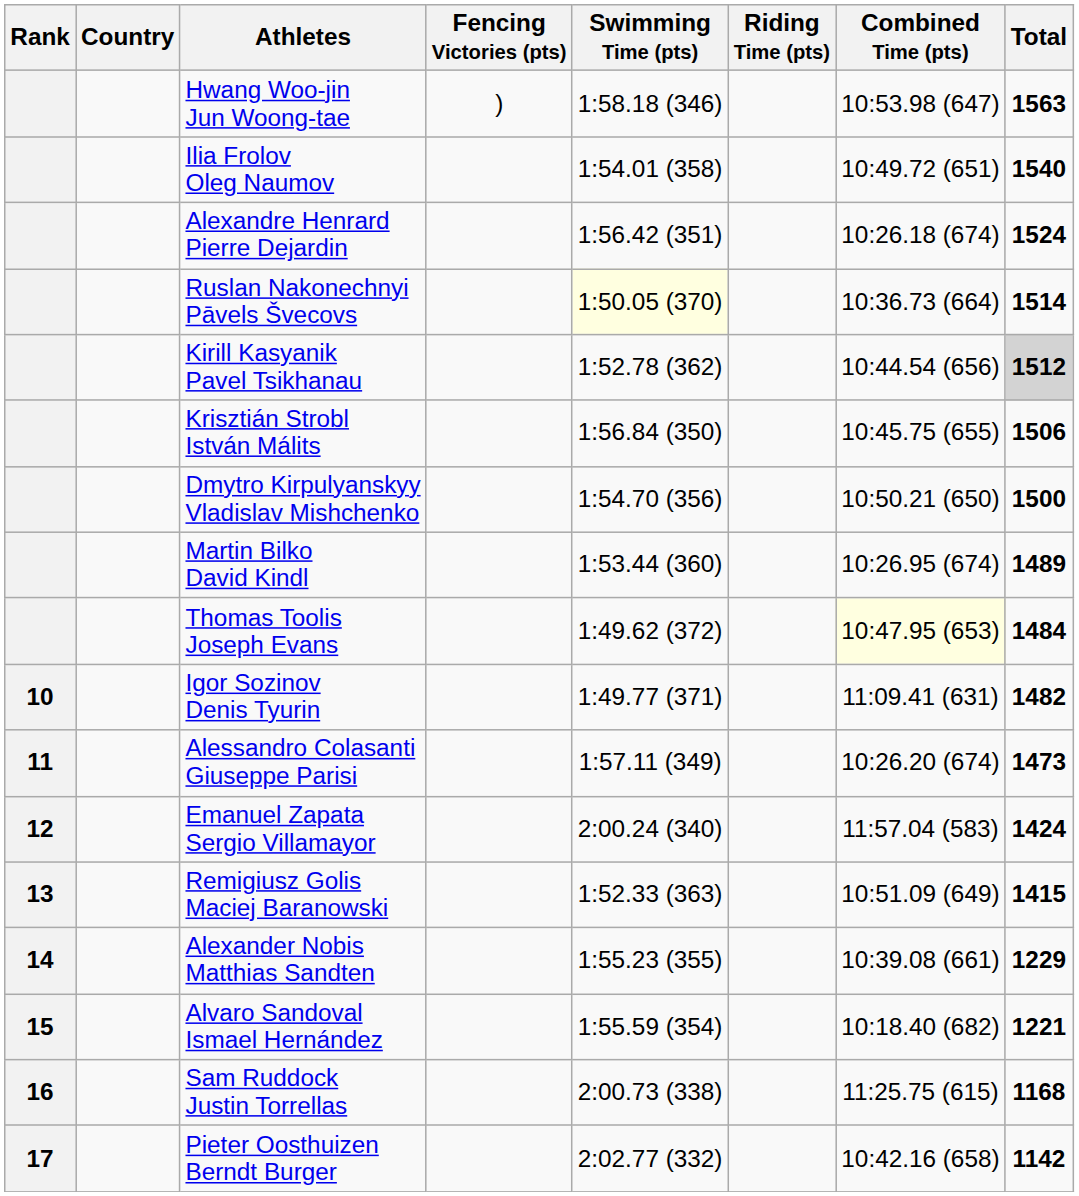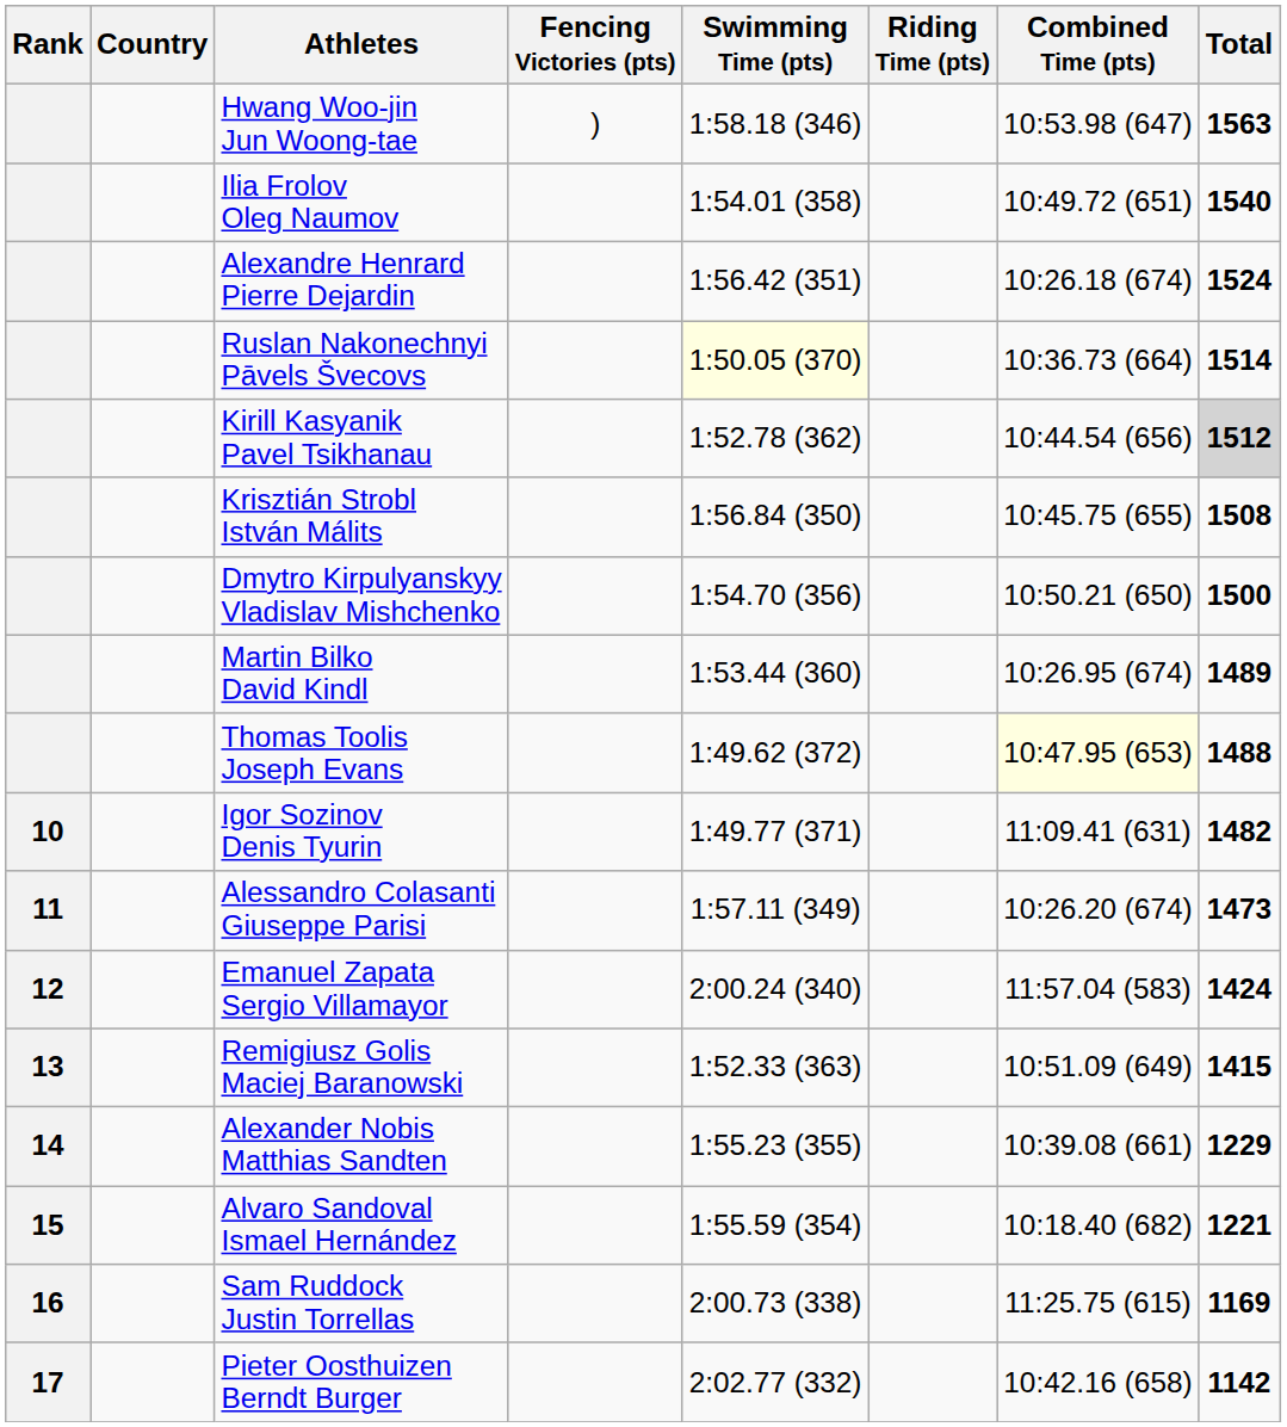 <table class="wikitable sortable" style="text-align:center;">
 <tr>
 <th>Rank</th>
 <th>Country</th>
 <th>Athletes</th>
 <th>Fencing <br><small>Victories (pts)</small></th>
 <th>Swimming <br><small>Time (pts)</small></th>
 <th>Riding <br><small>Time (pts)</small></th>
 <th>Combined <br><small>Time (pts)</small></th>
 <th>Total</th>
 </tr>
 <tr>
 <th></th>
 <td align=left></td>
 <td align=left><a href='#'>Hwang Woo-jin</a><br><a href='#'>Jun Woong-tae</a></td>
 <td>)</td>
 <td>1:58.18 (346)</td>
 <td></td>
 <td>10:53.98 (647)</td>
 <td><strong>1563</strong></td>
 </tr>
 <tr>
 <th></th>
 <td align=left></td>
 <td align=left><a href='#'>Ilia Frolov</a><br><a href='#'>Oleg Naumov</a></td>
 <td></td>
 <td>1:54.01 (358)</td>
 <td></td>
 <td>10:49.72 (651)</td>
 <td><strong>1540</strong></td>
 </tr>
 <tr>
 <th></th>
 <td align=left></td>
 <td align=left><a href='#'>Alexandre Henrard</a><br><a href='#'>Pierre Dejardin</a></td>
 <td></td>
 <td>1:56.42 (351)</td>
 <td></td>
 <td>10:26.18 (674)</td>
 <td><strong>1524</strong></td>
 </tr>
 <tr>
 <th></th>
 <td align=left></td>
 <td align=left><a href='#'>Ruslan Nakonechnyi</a><br><a href='#'>Pāvels Švecovs</a></td>
 <td></td>
 <td style="background: lightyellow;">1:50.05 (370)</td>
 <td></td>
 <td>10:36.73 (664)</td>
 <td><strong>1514</strong></td>
 </tr>
 <tr>
 <th></th>
 <td align=left></td>
 <td align=left><a href='#'>Kirill Kasyanik</a><br><a href='#'>Pavel Tsikhanau</a></td>
 <td></td>
 <td>1:52.78 (362)</td>
 <td></td>
 <td>10:44.54 (656)</td>
 <td style="background: lightgrey;"><strong>1512</strong></td>
 </tr>
 <tr>
 <th></th>
 <td align=left></td>
 <td align=left><a href='#'>Krisztián Strobl</a><br><a href='#'>István Málits</a></td>
 <td></td>
 <td>1:56.84 (350)</td>
 <td></td>
 <td>10:45.75 (655)</td>
-<td><strong>1506</strong></td>
+<td><strong>1508</strong></td>
 </tr>
 <tr>
 <th></th>
 <td align=left></td>
 <td align=left><a href='#'>Dmytro Kirpulyanskyy</a><br><a href='#'>Vladislav Mishchenko</a></td>
 <td></td>
 <td>1:54.70 (356)</td>
 <td></td>
 <td>10:50.21 (650)</td>
 <td><strong>1500</strong></td>
 </tr>
 <tr>
 <th></th>
 <td align=left></td>
 <td align=left><a href='#'>Martin Bilko</a><br><a href='#'>David Kindl</a></td>
 <td></td>
 <td>1:53.44 (360)</td>
 <td></td>
 <td>10:26.95 (674)</td>
 <td><strong>1489</strong></td>
 </tr>
 <tr>
 <th></th>
 <td align=left></td>
 <td align=left><a href='#'>Thomas Toolis</a><br><a href='#'>Joseph Evans</a></td>
 <td></td>
 <td>1:49.62 (372)</td>
 <td></td>
 <td style="background: lightyellow;">10:47.95 (653)</td>
-<td><strong>1484</strong></td>
+<td><strong>1488</strong></td>
 </tr>
 <tr>
 <th>10</th>
 <td align=left></td>
 <td align=left><a href='#'>Igor Sozinov</a><br><a href='#'>Denis Tyurin</a></td>
 <td></td>
 <td>1:49.77 (371)</td>
 <td></td>
 <td>11:09.41 (631)</td>
 <td><strong>1482</strong></td>
 </tr>
 <tr>
 <th>11</th>
 <td align=left></td>
 <td align=left><a href='#'>Alessandro Colasanti</a><br><a href='#'>Giuseppe Parisi</a></td>
 <td></td>
 <td>1:57.11 (349)</td>
 <td></td>
 <td>10:26.20 (674)</td>
 <td><strong>1473</strong></td>
 </tr>
 <tr>
 <th>12</th>
 <td align=left></td>
 <td align=left><a href='#'>Emanuel Zapata</a><br><a href='#'>Sergio Villamayor</a></td>
 <td></td>
 <td>2:00.24 (340)</td>
 <td></td>
 <td>11:57.04 (583)</td>
 <td><strong>1424</strong></td>
 </tr>
 <tr>
 <th>13</th>
 <td align=left></td>
 <td align=left><a href='#'>Remigiusz Golis</a><br><a href='#'>Maciej Baranowski</a></td>
 <td></td>
 <td>1:52.33 (363)</td>
 <td></td>
 <td>10:51.09 (649)</td>
 <td><strong>1415</strong></td>
 </tr>
 <tr>
 <th>14</th>
 <td align=left></td>
 <td align=left><a href='#'>Alexander Nobis</a><br><a href='#'>Matthias Sandten</a></td>
 <td></td>
 <td>1:55.23 (355)</td>
 <td></td>
 <td>10:39.08 (661)</td>
 <td><strong>1229</strong></td>
 </tr>
 <tr>
 <th>15</th>
 <td align=left></td>
 <td align=left><a href='#'>Alvaro Sandoval</a><br><a href='#'>Ismael Hernández</a></td>
 <td></td>
 <td>1:55.59 (354)</td>
 <td></td>
 <td>10:18.40 (682)</td>
 <td><strong>1221</strong></td>
 </tr>
 <tr>
 <th>16</th>
 <td align=left></td>
 <td align=left><a href='#'>Sam Ruddock</a><br><a href='#'>Justin Torrellas</a></td>
 <td></td>
 <td>2:00.73 (338)</td>
 <td></td>
 <td>11:25.75 (615)</td>
-<td><strong>1168</strong></td>
+<td><strong>1169</strong></td>
 </tr>
 <tr>
 <th>17</th>
 <td align=left></td>
 <td align=left><a href='#'>Pieter Oosthuizen</a><br><a href='#'>Berndt Burger</a></td>
 <td></td>
 <td>2:02.77 (332)</td>
 <td></td>
 <td>10:42.16 (658)</td>
 <td><strong>1142</strong></td>
 </tr>
 </table>
